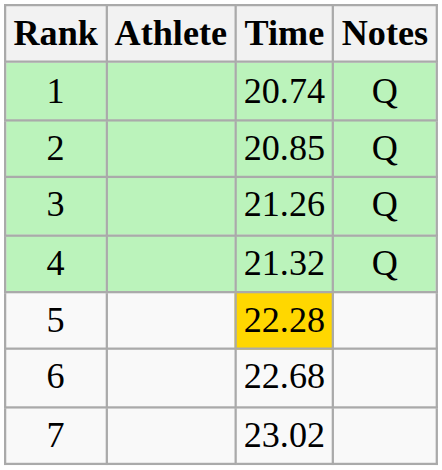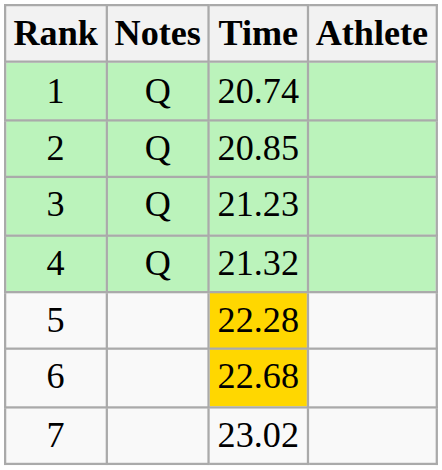 <table class="wikitable sortable" style="text-align:center">
 <tr>
 <th>Rank</th>
+<th>Notes</th>
+<th>Time</th>
 <th>Athlete</th>
-<th>Time</th>
-<th>Notes</th>
 </tr>
 <tr bgcolor=#bbf3bb>
 <td>1</td>
+<td>Q</td>
+<td>20.74</td>
 <td align=left></td>
-<td>20.74</td>
-<td>Q</td>
 </tr>
 <tr bgcolor=#bbf3bb>
 <td>2</td>
+<td>Q</td>
+<td>20.85</td>
 <td align=left></td>
-<td>20.85</td>
-<td>Q</td>
 </tr>
 <tr bgcolor=#bbf3bb>
 <td>3</td>
+<td>Q</td>
+<td>21.23</td>
 <td align=left></td>
-<td>21.26</td>
-<td>Q</td>
 </tr>
 <tr bgcolor=#bbf3bb>
 <td>4</td>
+<td>Q</td>
+<td>21.32</td>
 <td align=left></td>
-<td>21.32</td>
-<td>Q</td>
 </tr>
 <tr>
 <td>5</td>
+<td></td>
+<td style="background: gold;">22.28</td>
 <td align=left></td>
-<td style="background: gold;">22.28</td>
-<td></td>
 </tr>
 <tr>
 <td>6</td>
+<td></td>
+<td style="background: gold;">22.68</td>
 <td align=left></td>
-<td>22.68</td>
-<td></td>
 </tr>
 <tr>
 <td>7</td>
+<td></td>
+<td>23.02</td>
 <td align=left></td>
-<td>23.02</td>
-<td></td>
 </tr>
 </table>
